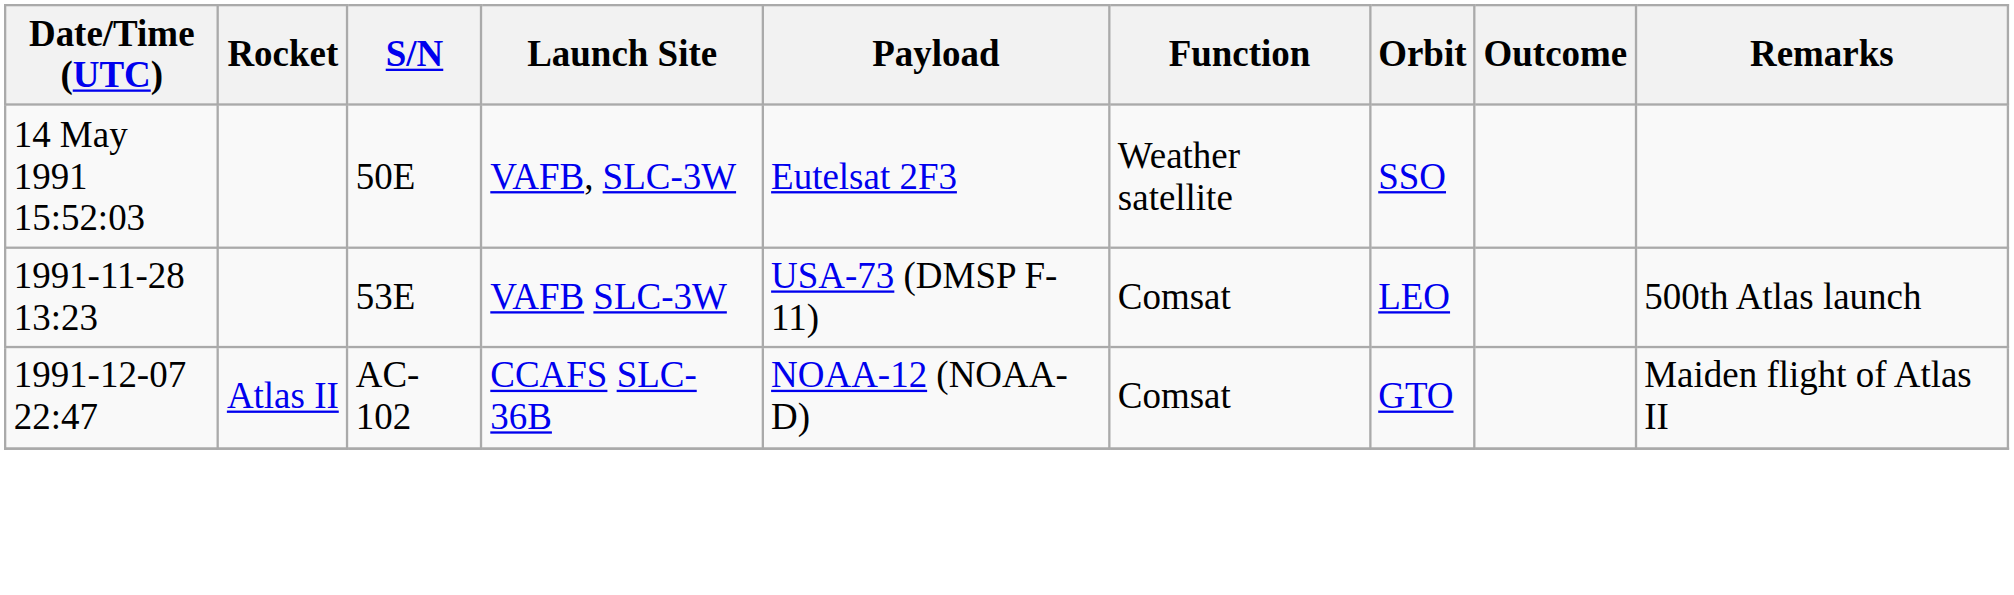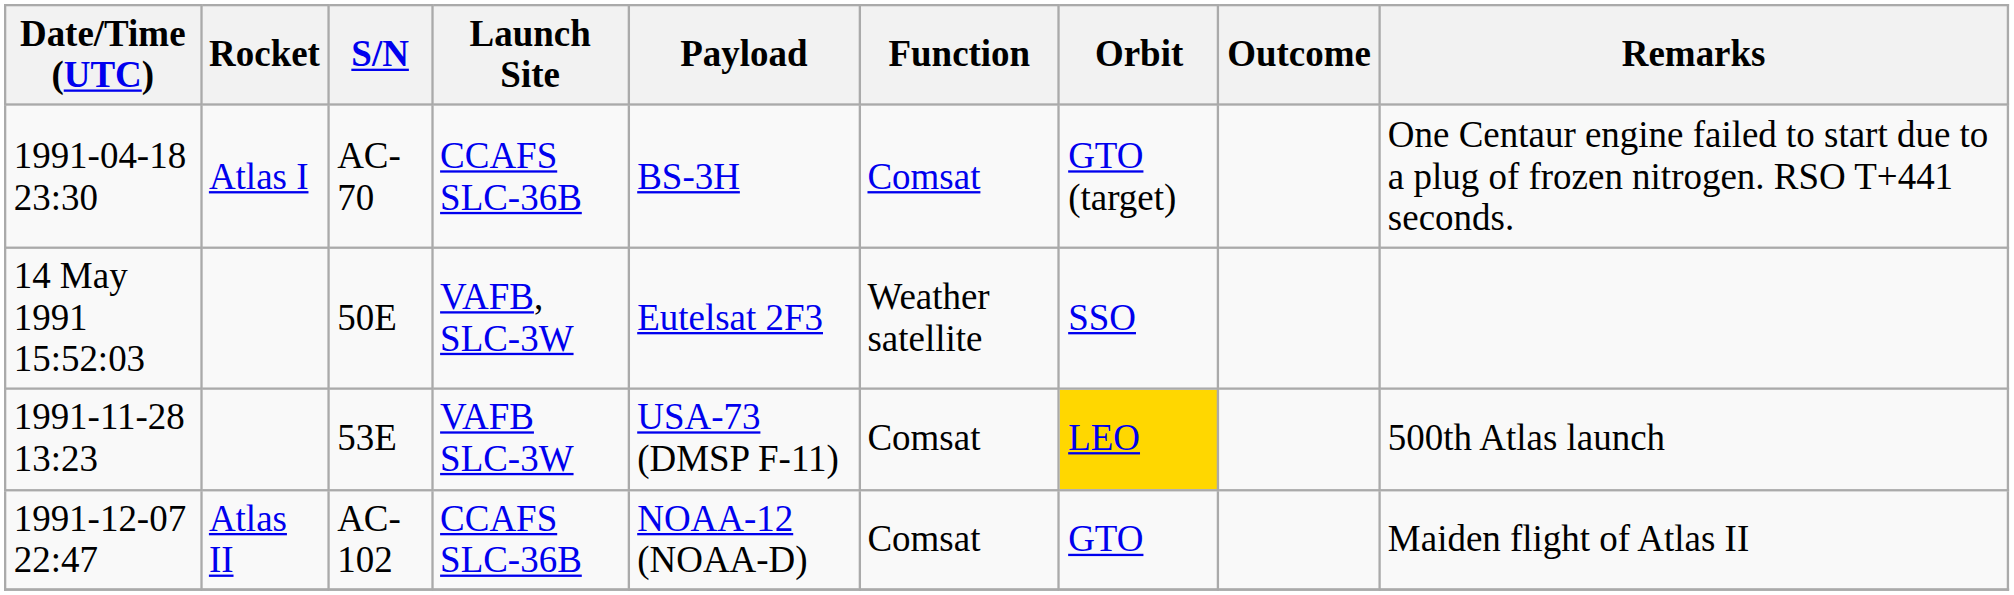 <table class="wikitable" style="margin: 1em 1em 1em 0";>
 <tr>
 <th>Date/Time<br>(<a href='#'>UTC</a>)</th>
 <th>Rocket</th>
 <th><a href='#'>S/N</a></th>
 <th>Launch Site</th>
 <th>Payload</th>
 <th>Function</th>
 <th>Orbit</th>
 <th>Outcome</th>
 <th>Remarks</th>
+</tr>
+<tr>
+<td>1991-04-18<br>23:30</td>
+<td><a href='#'>Atlas I</a></td>
+<td>AC-70</td>
+<td><a href='#'>CCAFS</a> <a href='#'>SLC-36B</a></td>
+<td><a href='#'>BS-3H</a></td>
+<td><a href='#'>Comsat</a></td>
+<td><a href='#'>GTO</a> (target)</td>
+<td></td>
+<td>One Centaur engine failed to start due to a plug of frozen nitrogen. RSO T+441 seconds.</td>
 </tr>
 <tr>
 <td>14 May 1991<br>15:52:03</td>
 <td></td>
 <td>50E</td>
 <td><a href='#'>VAFB</a>, <a href='#'>SLC-3W</a></td>
 <td><a href='#'>Eutelsat 2F3</a></td>
 <td>Weather satellite</td>
 <td><a href='#'>SSO</a></td>
 <td></td>
 <td></td>
 </tr>
 <tr>
 <td>1991-11-28<br>13:23</td>
 <td></td>
 <td>53E</td>
 <td><a href='#'>VAFB</a> <a href='#'>SLC-3W</a></td>
 <td><a href='#'>USA-73</a> (DMSP F-11)</td>
 <td>Comsat</td>
-<td><a href='#'>LEO</a></td>
+<td style="background: gold;"><a href='#'>LEO</a></td>
 <td></td>
 <td>500th Atlas launch</td>
 </tr>
 <tr>
 <td>1991-12-07<br>22:47</td>
 <td><a href='#'>Atlas II</a></td>
 <td>AC-102</td>
 <td><a href='#'>CCAFS</a> <a href='#'>SLC-36B</a></td>
 <td><a href='#'>NOAA-12</a> (NOAA-D)</td>
 <td>Comsat</td>
 <td><a href='#'>GTO</a></td>
 <td></td>
 <td>Maiden flight of Atlas II</td>
 </tr>
 <tr>
 </tr>
 </table>
